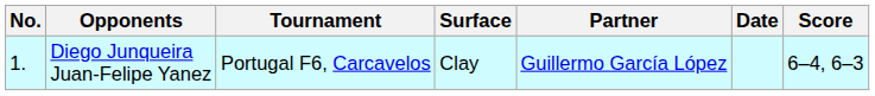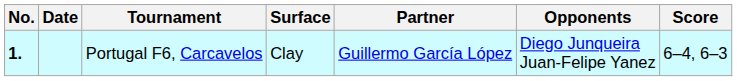 <table class="sortable wikitable">
 <tr>
 <th>No.</th>
-<th>Opponents</th>
+<th>Date</th>
 <th>Tournament</th>
 <th>Surface</th>
 <th>Partner</th>
-<th>Date</th>
+<th>Opponents</th>
 <th class="unsortable">Score</th>
 </tr>
 <tr style="background:#cffcff;">
-<td>1.</td>
-<td> <a href='#'>Diego Junqueira</a> <br>  Juan-Felipe Yanez</td>
+<td><strong>1.</strong></td>
+<td></td>
 <td>Portugal F6, <a href='#'>Carcavelos</a></td>
 <td>Clay</td>
 <td> <a href='#'>Guillermo García López</a></td>
-<td></td>
+<td> <a href='#'>Diego Junqueira</a> <br>  Juan-Felipe Yanez</td>
 <td>6–4, 6–3</td>
 </tr>
 </table>
